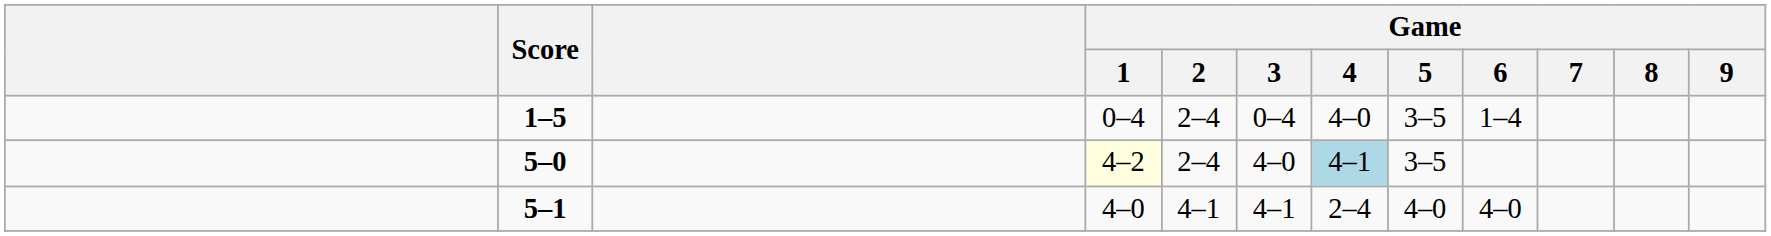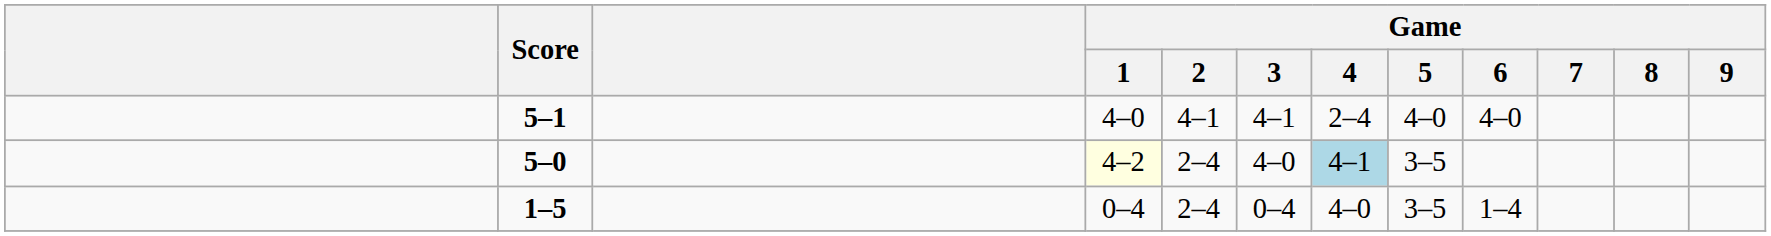 <table class="wikitable" style="text-align: center;">
 <tr>
 <th rowspan=2 align="right" width="270"></th>
 <th rowspan=2 width="45">Score</th>
 <th rowspan=2 align="left" width="270"></th>
 <th colspan=9>Game</th>
 </tr>
 <tr>
 <th width="35">1</th>
 <th width="35">2</th>
 <th width="35">3</th>
 <th width="35">4</th>
 <th width="35">5</th>
 <th width="35">6</th>
 <th width="35">7</th>
 <th width="35">8</th>
 <th width="35">9</th>
 </tr>
 <tr>
+<td align=left><strong><br></strong></td>
+<td align=center><strong>5–1</strong></td>
 <td align=left><br></td>
-<td align=center><strong>1–5</strong></td>
-<td align=left><strong><br></strong></td>
-<td>0–4</td>
+<td>4–0</td>
+<td>4–1</td>
+<td>4–1</td>
 <td>2–4</td>
-<td>0–4</td>
 <td>4–0</td>
-<td>3–5</td>
-<td>1–4</td>
+<td>4–0</td>
 <td></td>
 <td></td>
 <td></td>
 </tr>
 <tr>
 <td align=left><strong><br></strong></td>
 <td align=center><strong>5–0</strong></td>
 <td align=left><br></td>
 <td style="background: lightyellow;">4–2</td>
 <td>2–4</td>
 <td>4–0</td>
 <td style="background: lightblue;">4–1</td>
 <td>3–5</td>
 <td></td>
 <td></td>
 <td></td>
 <td></td>
 </tr>
 <tr>
+<td align=left><br></td>
+<td align=center><strong>1–5</strong></td>
 <td align=left><strong><br></strong></td>
-<td align=center><strong>5–1</strong></td>
-<td align=left><br></td>
+<td>0–4</td>
+<td>2–4</td>
+<td>0–4</td>
 <td>4–0</td>
-<td>4–1</td>
-<td>4–1</td>
-<td>2–4</td>
-<td>4–0</td>
-<td>4–0</td>
+<td>3–5</td>
+<td>1–4</td>
 <td></td>
 <td></td>
 <td></td>
 </tr>
 </table>
